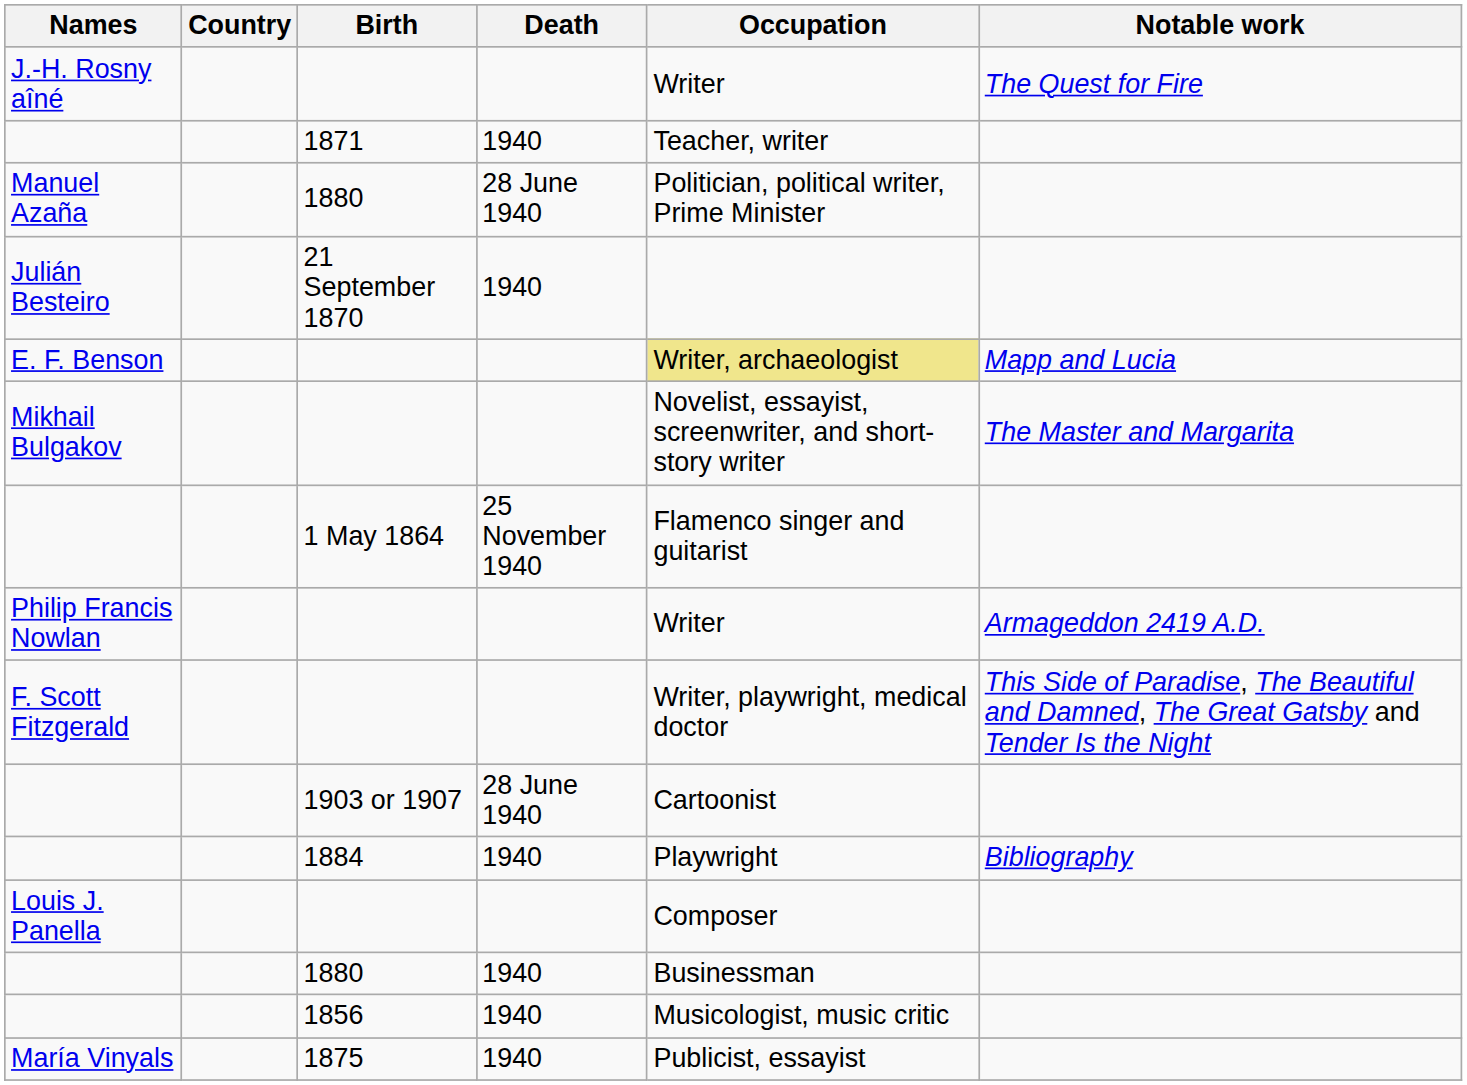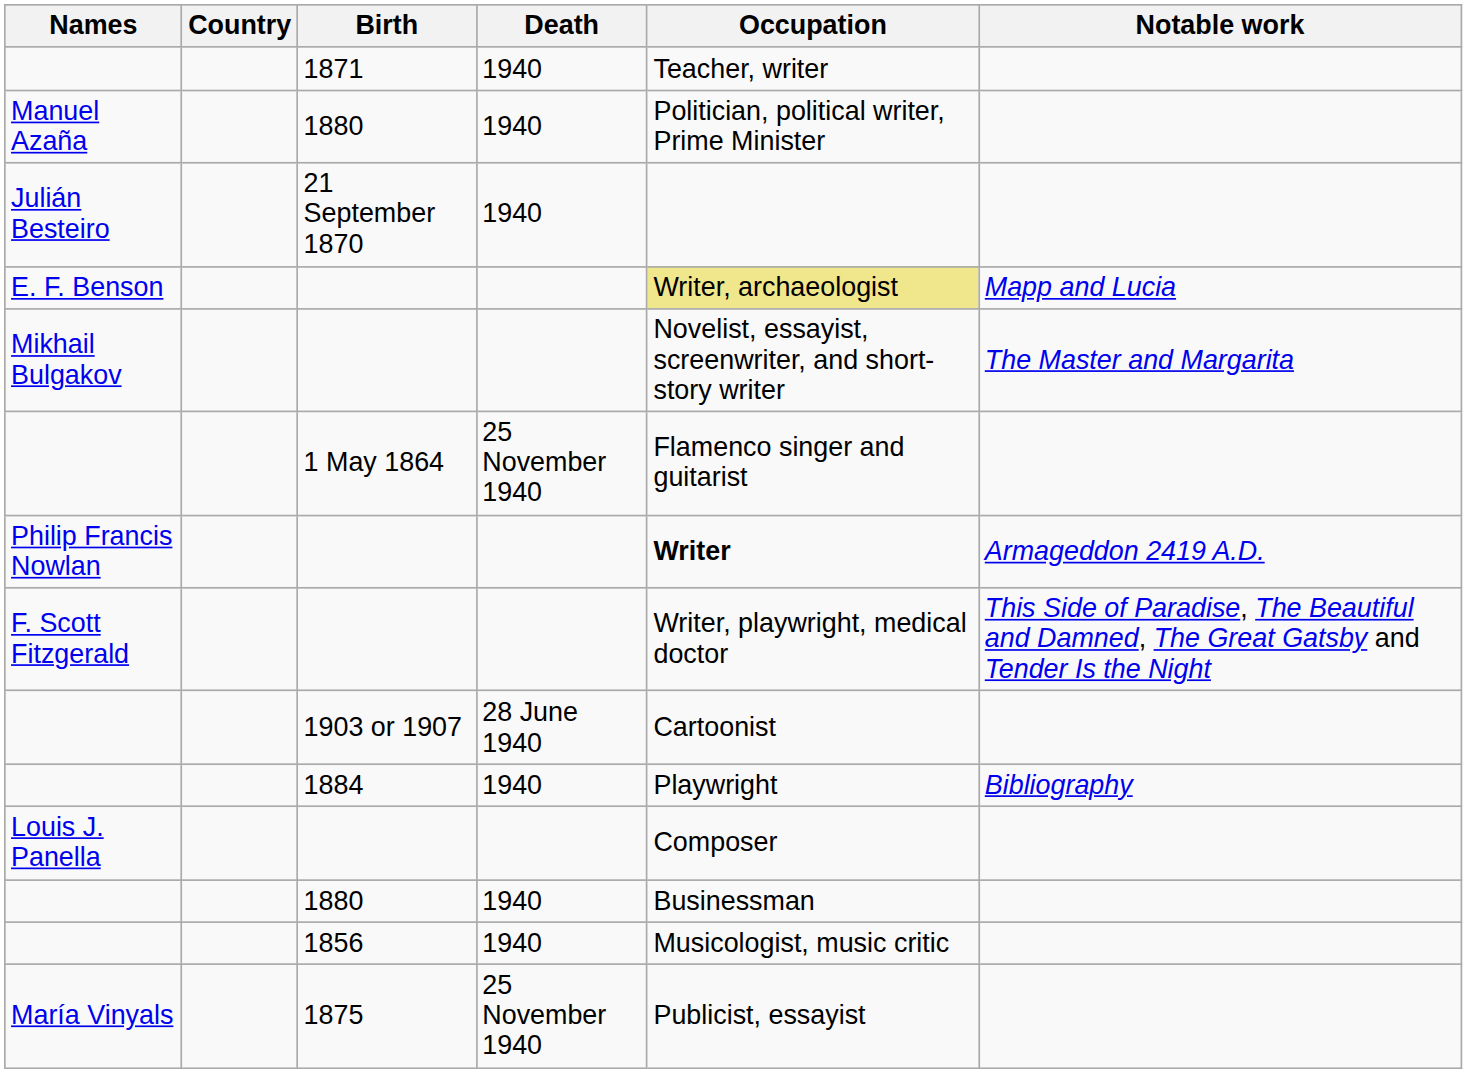 <table class="wikitable sortable" border="1" style="border-spacing:0 style="width:100%">
 <tr>
 <th>Names</th>
 <th>Country</th>
 <th>Birth</th>
 <th>Death</th>
 <th>Occupation</th>
 <th>Notable work</th>
-</tr>
-<tr>
-<td><a href='#'>J.-H. Rosny aîné</a></td>
-<td></td>
-<td></td>
-<td></td>
-<td>Writer</td>
-<td><em><a href='#'>The Quest for Fire</a></em></td>
 </tr>
 <tr>
 <td></td>
 <td></td>
 <td>1871</td>
 <td>1940</td>
 <td>Teacher, writer</td>
 <td></td>
 </tr>
 <tr>
 <td><a href='#'>Manuel Azaña</a></td>
 <td></td>
 <td>1880</td>
-<td>28 June 1940</td>
+<td>1940</td>
 <td>Politician, political writer, Prime Minister</td>
 <td></td>
 </tr>
 <tr>
 <td><a href='#'>Julián Besteiro</a></td>
 <td></td>
 <td>21 September 1870</td>
 <td>1940</td>
 <td></td>
 <td></td>
 </tr>
 <tr>
 <td><a href='#'>E. F. Benson</a></td>
 <td></td>
 <td></td>
 <td></td>
 <td style="background: khaki;">Writer, archaeologist</td>
 <td><em><a href='#'>Mapp and Lucia</a></em></td>
 </tr>
 <tr>
 <td><a href='#'>Mikhail Bulgakov</a></td>
 <td></td>
 <td></td>
 <td></td>
 <td>Novelist, essayist, screenwriter, and short-story writer</td>
 <td><em><a href='#'>The Master and Margarita</a></em></td>
 </tr>
 <tr>
 <td></td>
 <td></td>
 <td>1 May 1864</td>
 <td>25 November 1940</td>
 <td>Flamenco singer and guitarist</td>
 <td></td>
 </tr>
 <tr>
 <td><a href='#'>Philip Francis Nowlan</a></td>
 <td></td>
 <td></td>
 <td></td>
-<td>Writer</td>
+<td><strong>Writer</strong></td>
 <td><em><a href='#'>Armageddon 2419 A.D.</a></em></td>
 </tr>
 <tr>
 <td><a href='#'>F. Scott Fitzgerald</a></td>
 <td></td>
 <td></td>
 <td></td>
 <td>Writer, playwright, medical doctor</td>
 <td><em><a href='#'>This Side of Paradise</a></em>, <em><a href='#'>The Beautiful and Damned</a></em>, <em><a href='#'>The Great Gatsby</a></em> and <em><a href='#'>Tender Is the Night</a></em></td>
 </tr>
 <tr>
 <td></td>
 <td></td>
 <td>1903 or 1907</td>
 <td>28 June 1940</td>
 <td>Cartoonist</td>
 <td></td>
 </tr>
 <tr>
 <td></td>
 <td></td>
 <td>1884</td>
 <td>1940</td>
 <td>Playwright</td>
 <td><em><a href='#'>Bibliography</a></em></td>
 </tr>
 <tr>
 <td><a href='#'>Louis J. Panella</a></td>
 <td></td>
 <td></td>
 <td></td>
 <td>Composer</td>
 <td></td>
 </tr>
 <tr>
 <td></td>
 <td></td>
 <td>1880</td>
 <td>1940</td>
 <td>Businessman</td>
 <td></td>
 </tr>
 <tr>
 <td></td>
 <td></td>
 <td>1856</td>
 <td>1940</td>
 <td>Musicologist, music critic</td>
 <td></td>
 </tr>
 <tr>
 <td><a href='#'>María Vinyals</a></td>
 <td></td>
 <td>1875</td>
-<td>1940</td>
+<td>25 November 1940</td>
 <td>Publicist, essayist</td>
 <td></td>
 </tr>
 </table>
